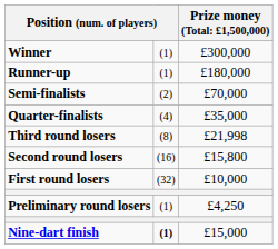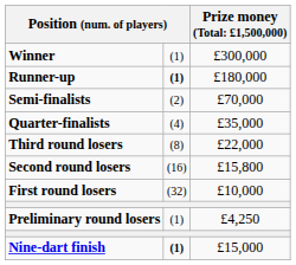 <table class="wikitable">
 <tr>
 <th colspan=2>Position <small>(num. of players)</small></th>
 <th>Prize money<br><small>(Total: £1,500,000)</small></th>
 </tr>
 <tr>
 <td><strong>Winner</strong></td>
 <td align=center><small>(1)</small></td>
 <td align=center>£300,000</td>
 </tr>
 <tr>
 <td><strong>Runner-up</strong></td>
-<td align=center><small>(1)</small></td>
+<td align=center><strong><small>(1)</small></strong></td>
 <td align=center>£180,000</td>
 </tr>
 <tr>
 <td><strong>Semi-finalists</strong></td>
 <td align=center><small>(2)</small></td>
 <td align=center>£70,000</td>
 </tr>
 <tr>
 <td><strong>Quarter-finalists</strong></td>
 <td align=center><small>(4)</small></td>
 <td align=center>£35,000</td>
 </tr>
 <tr>
 <td><strong>Third round losers</strong></td>
 <td align=center><small>(8)</small></td>
-<td align=center>£21,998</td>
+<td align=center>£22,000</td>
 </tr>
 <tr>
 <td><strong>Second round losers</strong></td>
 <td align=center><small>(16)</small></td>
 <td align=center>£15,800</td>
 </tr>
 <tr>
 <td><strong>First round losers</strong></td>
 <td align=center><small>(32)</small></td>
 <td align=center>£10,000</td>
 </tr>
 <tr>
 <th colspan=3></th>
 </tr>
 <tr>
 <td><strong>Preliminary round losers</strong></td>
 <td align=center><small>(1)</small></td>
 <td align=center>£4,250</td>
 </tr>
 <tr>
 <th colspan=3></th>
 </tr>
 <tr>
 <td><strong><a href='#'>Nine-dart finish</a></strong></td>
 <td align=center><strong><small>(1)</small></strong></td>
 <td align=center>£15,000</td>
 </tr>
 </table>
